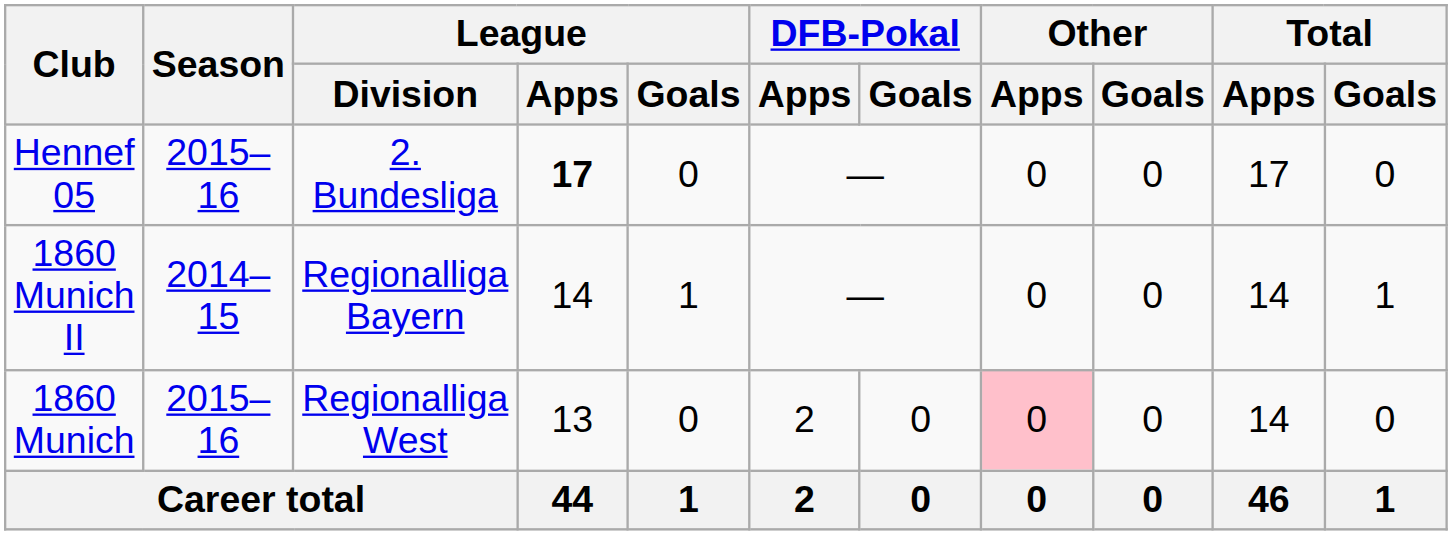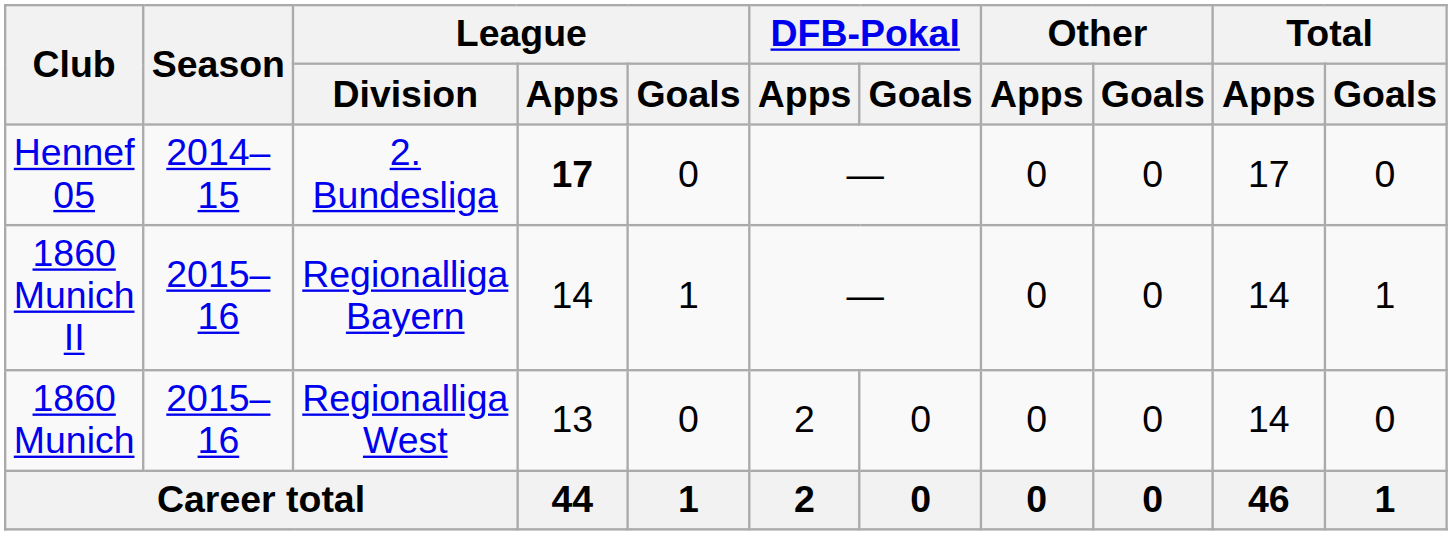 <table class="wikitable" style="text-align: center">
 <tr>
 <th rowspan="2">Club</th>
 <th rowspan="2">Season</th>
 <th colspan="3">League</th>
 <th Colspan="2"><a href='#'>DFB-Pokal</a></th>
 <th colspan="2">Other</th>
 <th Colspan="2">Total</th>
 </tr>
 <tr>
 <th>Division</th>
 <th>Apps</th>
 <th>Goals</th>
 <th>Apps</th>
 <th>Goals</th>
 <th>Apps</th>
 <th>Goals</th>
 <th>Apps</th>
 <th>Goals</th>
 </tr>
 <tr>
 <td><a href='#'>Hennef 05</a></td>
-<td><a href='#'>2015–16</a></td>
+<td><a href='#'>2014–15</a></td>
 <td><a href='#'>2. Bundesliga</a></td>
 <td><strong>17</strong></td>
 <td>0</td>
 <td colspan="2">—</td>
 <td>0</td>
 <td>0</td>
 <td>17</td>
 <td>0</td>
 </tr>
 <tr>
 <td><a href='#'>1860 Munich II</a></td>
-<td><a href='#'>2014–15</a></td>
+<td><a href='#'>2015–16</a></td>
 <td><a href='#'>Regionalliga Bayern</a></td>
 <td>14</td>
 <td>1</td>
 <td colspan="2">—</td>
 <td>0</td>
 <td>0</td>
 <td>14</td>
 <td>1</td>
 </tr>
 <tr>
 <td><a href='#'>1860 Munich</a></td>
 <td><a href='#'>2015–16</a></td>
 <td><a href='#'>Regionalliga West</a></td>
 <td>13</td>
 <td>0</td>
 <td>2</td>
 <td>0</td>
-<td style="background: pink;">0</td>
+<td>0</td>
 <td>0</td>
 <td>14</td>
 <td>0</td>
 </tr>
 <tr>
 <th Colspan="3">Career total</th>
 <th>44</th>
 <th>1</th>
 <th>2</th>
 <th>0</th>
 <th>0</th>
 <th>0</th>
 <th>46</th>
 <th>1</th>
 </tr>
 </table>
